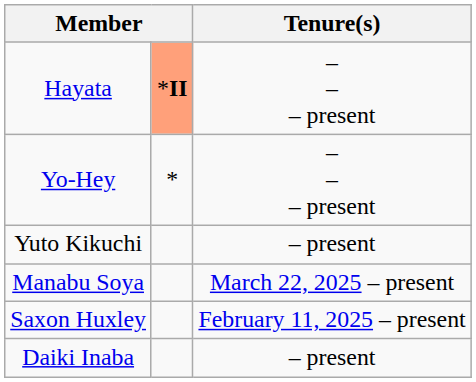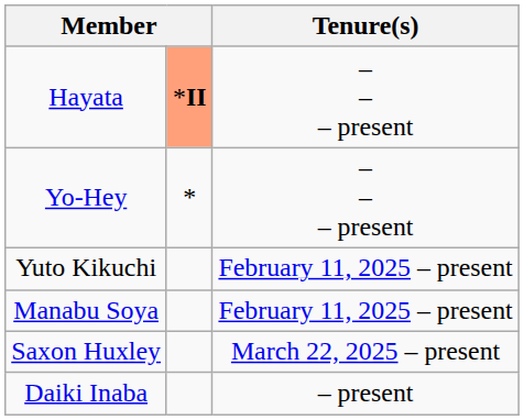 <table class="wikitable sortable" style="text-align:center;">
 <tr>
 <th colspan="2">Member</th>
 <th>Tenure(s)</th>
 </tr>
 <tr>
 <td><a href='#'>Hayata</a></td>
 <td style="background: lightsalmon;">*<strong>II</strong></td>
 <td> – <br> – <br> – present</td>
 </tr>
 <tr>
 <td><a href='#'>Yo-Hey</a></td>
 <td>*</td>
 <td> – <br> – <br> – present</td>
 </tr>
 <tr>
 <td>Yuto Kikuchi</td>
 <td></td>
-<td> – present</td>
+<td><a href='#'>February 11, 2025</a> – present</td>
 </tr>
 <tr>
 <td><a href='#'>Manabu Soya</a></td>
 <td></td>
-<td><a href='#'>March 22, 2025</a> – present</td>
+<td><a href='#'>February 11, 2025</a> – present</td>
 </tr>
 <tr>
 <td><a href='#'>Saxon Huxley</a></td>
 <td></td>
-<td><a href='#'>February 11, 2025</a> – present</td>
+<td><a href='#'>March 22, 2025</a> – present</td>
 </tr>
 <tr>
 <td><a href='#'>Daiki Inaba</a></td>
 <td></td>
 <td> – present</td>
 </tr>
 </table>
